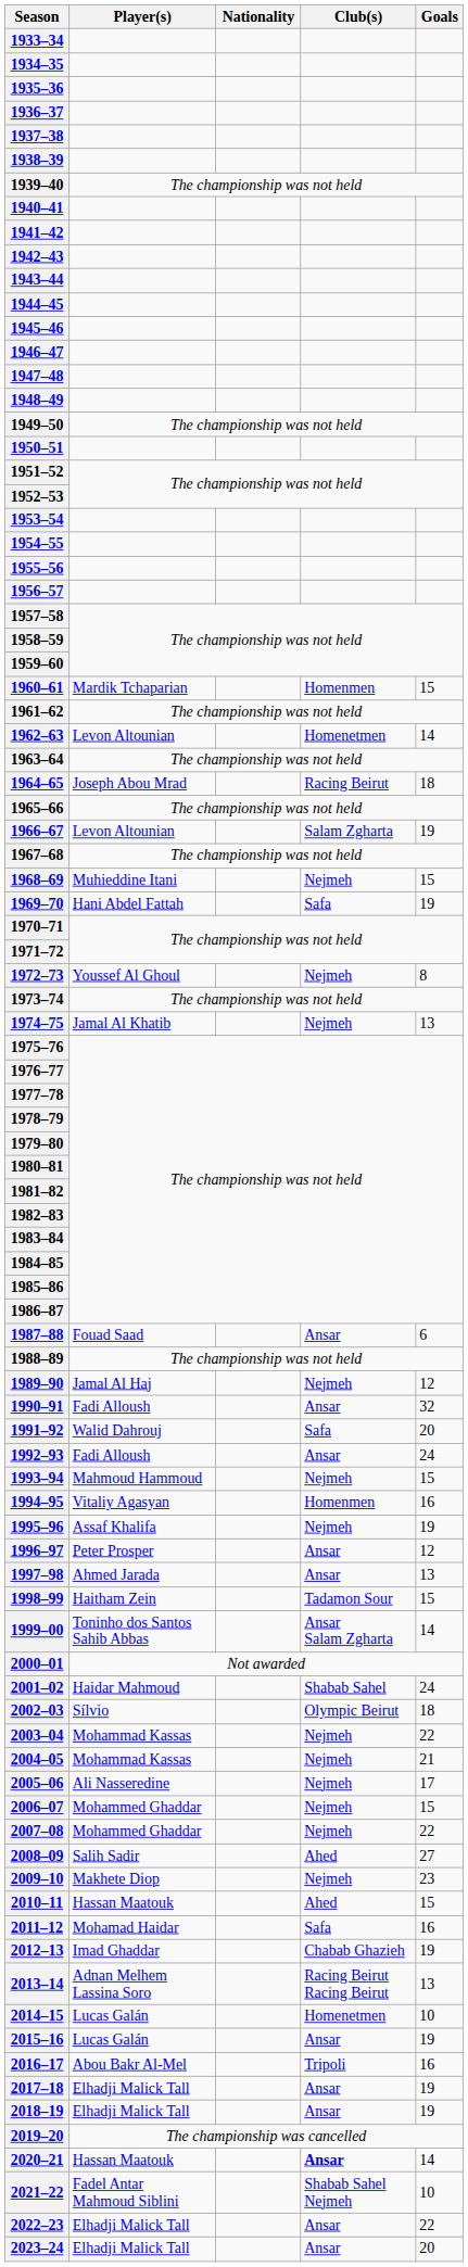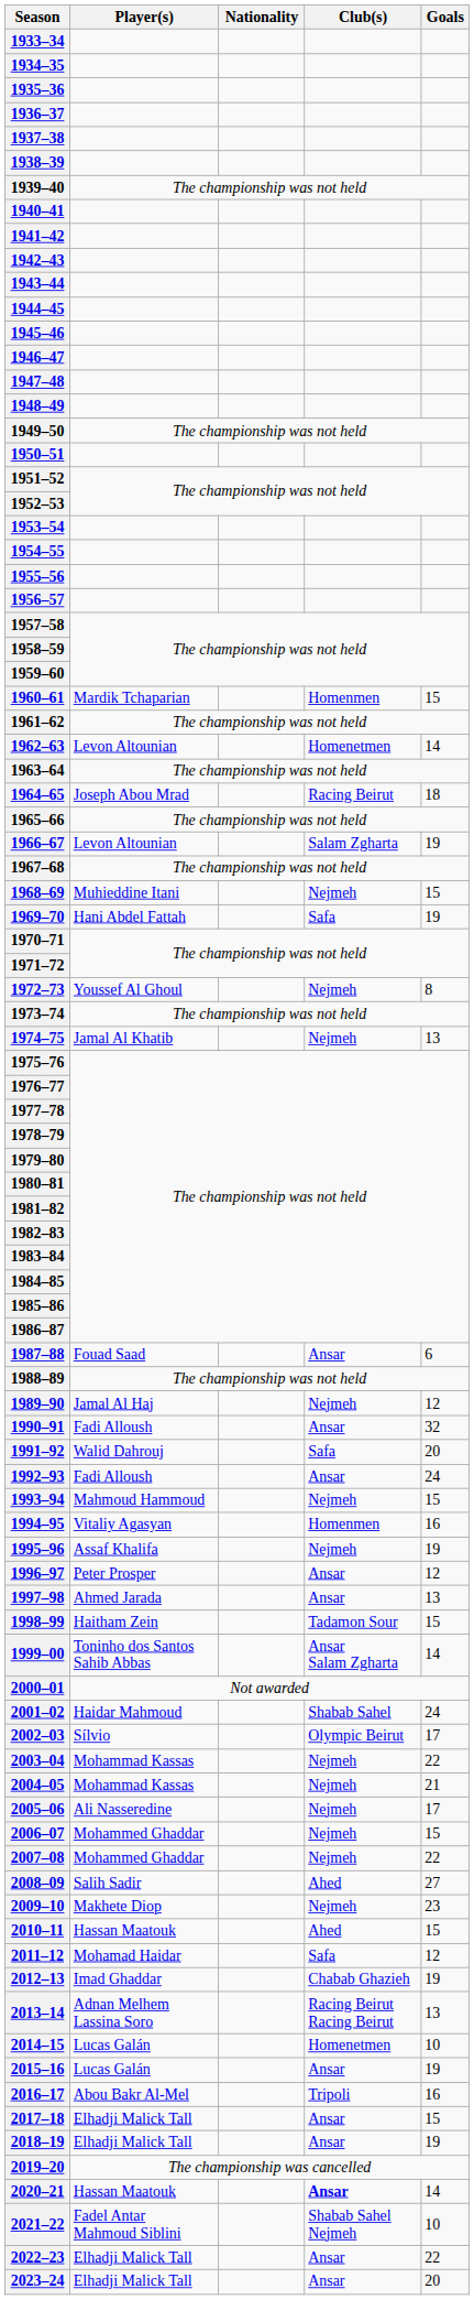 <table class="wikitable sortable" width="55%">
 <tr>
 <th>Season</th>
 <th>Player(s)</th>
 <th>Nationality</th>
 <th>Club(s)</th>
 <th>Goals</th>
 </tr>
 <tr>
 <th style="text-align:center"><a href='#'>1933–34</a></th>
 <td></td>
 <td></td>
 <td></td>
 <td></td>
 </tr>
 <tr>
 <th style="text-align:center"><a href='#'>1934–35</a></th>
 <td></td>
 <td></td>
 <td></td>
 <td></td>
 </tr>
 <tr>
 <th style="text-align:center"><a href='#'>1935–36</a></th>
 <td></td>
 <td></td>
 <td></td>
 <td></td>
 </tr>
 <tr>
 <th style="text-align:center"><a href='#'>1936–37</a></th>
 <td></td>
 <td></td>
 <td></td>
 <td></td>
 </tr>
 <tr>
 <th style="text-align:center"><a href='#'>1937–38</a></th>
 <td></td>
 <td></td>
 <td></td>
 <td></td>
 </tr>
 <tr>
 <th style="text-align:center"><a href='#'>1938–39</a></th>
 <td></td>
 <td></td>
 <td></td>
 <td></td>
 </tr>
 <tr align="center">
 <th>1939–40</th>
 <td colspan="4"><em>The championship was not held</em></td>
 </tr>
 <tr>
 <th style="text-align:center"><a href='#'>1940–41</a></th>
 <td></td>
 <td></td>
 <td></td>
 <td></td>
 </tr>
 <tr>
 <th style="text-align:center"><a href='#'>1941–42</a></th>
 <td></td>
 <td></td>
 <td></td>
 <td></td>
 </tr>
 <tr>
 <th style="text-align:center"><a href='#'>1942–43</a></th>
 <td></td>
 <td></td>
 <td></td>
 <td></td>
 </tr>
 <tr>
 <th style="text-align:center"><a href='#'>1943–44</a></th>
 <td></td>
 <td></td>
 <td></td>
 <td></td>
 </tr>
 <tr>
 <th style="text-align:center"><a href='#'>1944–45</a></th>
 <td></td>
 <td></td>
 <td></td>
 <td></td>
 </tr>
 <tr>
 <th style="text-align:center"><a href='#'>1945–46</a></th>
 <td></td>
 <td></td>
 <td></td>
 <td></td>
 </tr>
 <tr>
 <th style="text-align:center"><a href='#'>1946–47</a></th>
 <td></td>
 <td></td>
 <td></td>
 <td></td>
 </tr>
 <tr>
 <th style="text-align:center"><a href='#'>1947–48</a></th>
 <td></td>
 <td></td>
 <td></td>
 <td></td>
 </tr>
 <tr>
 <th style="text-align:center"><a href='#'>1948–49</a></th>
 <td></td>
 <td></td>
 <td></td>
 <td></td>
 </tr>
 <tr align="center">
 <th>1949–50</th>
 <td colspan="4"><em>The championship was not held</em></td>
 </tr>
 <tr>
 <th style="text-align:center"><a href='#'>1950–51</a></th>
 <td></td>
 <td></td>
 <td></td>
 <td></td>
 </tr>
 <tr align="center">
 <th>1951–52</th>
 <td colspan="4" rowspan="2"><em>The championship was not held</em></td>
 </tr>
 <tr align="center">
 <th>1952–53</th>
 </tr>
 <tr>
 <th style="text-align:center"><a href='#'>1953–54</a></th>
 <td></td>
 <td></td>
 <td></td>
 <td></td>
 </tr>
 <tr>
 <th style="text-align:center"><a href='#'>1954–55</a></th>
 <td></td>
 <td></td>
 <td></td>
 <td></td>
 </tr>
 <tr>
 <th style="text-align:center"><a href='#'>1955–56</a></th>
 <td></td>
 <td></td>
 <td></td>
 <td></td>
 </tr>
 <tr>
 <th style="text-align:center"><a href='#'>1956–57</a></th>
 <td></td>
 <td></td>
 <td></td>
 <td></td>
 </tr>
 <tr align="center">
 <th>1957–58</th>
 <td colspan="4" rowspan="3"><em>The championship was not held</em></td>
 </tr>
 <tr align="center">
 <th>1958–59</th>
 </tr>
 <tr align="center">
 <th>1959–60</th>
 </tr>
 <tr>
 <th style="text-align:center"><a href='#'>1960–61</a></th>
 <td><a href='#'>Mardik Tchaparian</a></td>
 <td></td>
 <td><a href='#'>Homenmen</a></td>
 <td>15</td>
 </tr>
 <tr align="center">
 <th>1961–62</th>
 <td colspan="4"><em>The championship was not held</em></td>
 </tr>
 <tr>
 <th style="text-align:center"><a href='#'>1962–63</a></th>
 <td><a href='#'>Levon Altounian</a></td>
 <td></td>
 <td><a href='#'>Homenetmen</a></td>
 <td>14</td>
 </tr>
 <tr align="center">
 <th>1963–64</th>
 <td colspan="4"><em>The championship was not held</em></td>
 </tr>
 <tr>
 <th style="text-align:center"><a href='#'>1964–65</a></th>
 <td><a href='#'>Joseph Abou Mrad</a></td>
 <td></td>
 <td><a href='#'>Racing Beirut</a></td>
 <td>18</td>
 </tr>
 <tr align="center">
 <th>1965–66</th>
 <td colspan="4"><em>The championship was not held</em></td>
 </tr>
 <tr>
 <th style="text-align:center"><a href='#'>1966–67</a></th>
 <td><a href='#'>Levon Altounian</a></td>
 <td></td>
 <td><a href='#'>Salam Zgharta</a></td>
 <td>19</td>
 </tr>
 <tr align="center">
 <th>1967–68</th>
 <td colspan="4"><em>The championship was not held</em></td>
 </tr>
 <tr>
 <th style="text-align:center"><a href='#'>1968–69</a></th>
 <td><a href='#'>Muhieddine Itani</a></td>
 <td></td>
 <td><a href='#'>Nejmeh</a></td>
 <td>15</td>
 </tr>
 <tr>
 <th style="text-align:center"><a href='#'>1969–70</a></th>
 <td><a href='#'>Hani Abdel Fattah</a></td>
 <td></td>
 <td><a href='#'>Safa</a></td>
 <td>19</td>
 </tr>
 <tr align="center">
 <th>1970–71</th>
 <td colspan="4" rowspan="2"><em>The championship was not held</em></td>
 </tr>
 <tr align="center">
 <th>1971–72</th>
 </tr>
 <tr>
 <th style="text-align:center"><a href='#'>1972–73</a></th>
 <td><a href='#'>Youssef Al Ghoul</a></td>
 <td></td>
 <td><a href='#'>Nejmeh</a></td>
 <td>8</td>
 </tr>
 <tr align="center">
 <th>1973–74</th>
 <td colspan="4"><em>The championship was not held</em></td>
 </tr>
 <tr>
 <th style="text-align:center"><a href='#'>1974–75</a></th>
 <td><a href='#'>Jamal Al Khatib</a></td>
 <td></td>
 <td><a href='#'>Nejmeh</a></td>
 <td>13</td>
 </tr>
 <tr align="center">
 <th>1975–76</th>
 <td colspan="4" rowspan="12"><em>The championship was not held</em></td>
 </tr>
 <tr align="center">
 <th>1976–77</th>
 </tr>
 <tr align="center">
 <th>1977–78</th>
 </tr>
 <tr align="center">
 <th>1978–79</th>
 </tr>
 <tr align="center">
 <th>1979–80</th>
 </tr>
 <tr align="center">
 <th>1980–81</th>
 </tr>
 <tr align="center">
 <th>1981–82</th>
 </tr>
 <tr align="center">
 <th>1982–83</th>
 </tr>
 <tr align="center">
 <th>1983–84</th>
 </tr>
 <tr align="center">
 <th>1984–85</th>
 </tr>
 <tr align="center">
 <th>1985–86</th>
 </tr>
 <tr align="center">
 <th>1986–87</th>
 </tr>
 <tr>
 <th style="text-align:center"><a href='#'>1987–88</a></th>
 <td><a href='#'>Fouad Saad</a></td>
 <td></td>
 <td><a href='#'>Ansar</a></td>
 <td>6</td>
 </tr>
 <tr align="center">
 <th style="text-align:center">1988–89</th>
 <td colspan="4"><em>The championship was not held</em></td>
 </tr>
 <tr>
 <th style="text-align:center"><a href='#'>1989–90</a></th>
 <td><a href='#'>Jamal Al Haj</a></td>
 <td></td>
 <td><a href='#'>Nejmeh</a></td>
 <td>12</td>
 </tr>
 <tr>
 <th style="text-align:center"><a href='#'>1990–91</a></th>
 <td><a href='#'>Fadi Alloush</a></td>
 <td></td>
 <td><a href='#'>Ansar</a></td>
 <td>32</td>
 </tr>
 <tr>
 <th style="text-align:center"><a href='#'>1991–92</a></th>
 <td><a href='#'>Walid Dahrouj</a></td>
 <td></td>
 <td><a href='#'>Safa</a></td>
 <td>20</td>
 </tr>
 <tr>
 <th style="text-align:center"><a href='#'>1992–93</a></th>
 <td><a href='#'>Fadi Alloush</a></td>
 <td></td>
 <td><a href='#'>Ansar</a></td>
 <td>24</td>
 </tr>
 <tr>
 <th style="text-align:center"><a href='#'>1993–94</a></th>
 <td><a href='#'>Mahmoud Hammoud</a></td>
 <td></td>
 <td><a href='#'>Nejmeh</a></td>
 <td>15</td>
 </tr>
 <tr>
 <th style="text-align:center"><a href='#'>1994–95</a></th>
 <td><a href='#'>Vitaliy Agasyan</a></td>
 <td></td>
 <td><a href='#'>Homenmen</a></td>
 <td>16</td>
 </tr>
 <tr>
 <th style="text-align:center"><a href='#'>1995–96</a></th>
 <td><a href='#'>Assaf Khalifa</a></td>
 <td></td>
 <td><a href='#'>Nejmeh</a></td>
 <td>19</td>
 </tr>
 <tr>
 <th style="text-align:center"><a href='#'>1996–97</a></th>
 <td><a href='#'>Peter Prosper</a></td>
 <td></td>
 <td><a href='#'>Ansar</a></td>
 <td>12</td>
 </tr>
 <tr>
 <th style="text-align:center"><a href='#'>1997–98</a></th>
 <td><a href='#'>Ahmed Jarada</a></td>
 <td></td>
 <td><a href='#'>Ansar</a></td>
 <td>13</td>
 </tr>
 <tr>
 <th style="text-align:center"><a href='#'>1998–99</a></th>
 <td><a href='#'>Haitham Zein</a></td>
 <td></td>
 <td><a href='#'>Tadamon Sour</a></td>
 <td>15</td>
 </tr>
 <tr>
 <th style="text-align:center"><a href='#'>1999–00</a></th>
 <td><a href='#'>Toninho dos Santos</a><br><a href='#'>Sahib Abbas</a></td>
 <td><br></td>
 <td><a href='#'>Ansar</a><br><a href='#'>Salam Zgharta</a></td>
 <td>14</td>
 </tr>
 <tr align="center">
 <th><a href='#'>2000–01</a></th>
 <td colspan="4"><em>Not awarded</em></td>
 </tr>
 <tr>
 <th style="text-align:center"><a href='#'>2001–02</a></th>
 <td><a href='#'>Haidar Mahmoud</a></td>
 <td></td>
 <td><a href='#'>Shabab Sahel</a></td>
 <td>24</td>
 </tr>
 <tr>
 <th style="text-align:center"><a href='#'>2002–03</a></th>
 <td><a href='#'>Sílvio</a></td>
 <td></td>
 <td><a href='#'>Olympic Beirut</a></td>
-<td>18</td>
+<td>17</td>
 </tr>
 <tr>
 <th style="text-align:center"><a href='#'>2003–04</a></th>
 <td><a href='#'>Mohammad Kassas</a></td>
 <td></td>
 <td><a href='#'>Nejmeh</a></td>
 <td>22</td>
 </tr>
 <tr>
 <th style="text-align:center"><a href='#'>2004–05</a></th>
 <td><a href='#'>Mohammad Kassas</a></td>
 <td></td>
 <td><a href='#'>Nejmeh</a></td>
 <td>21</td>
 </tr>
 <tr>
 <th style="text-align:center"><a href='#'>2005–06</a></th>
 <td><a href='#'>Ali Nasseredine</a></td>
 <td></td>
 <td><a href='#'>Nejmeh</a></td>
 <td>17</td>
 </tr>
 <tr>
 <th style="text-align:center"><a href='#'>2006–07</a></th>
 <td><a href='#'>Mohammed Ghaddar</a></td>
 <td></td>
 <td><a href='#'>Nejmeh</a></td>
 <td>15</td>
 </tr>
 <tr>
 <th style="text-align:center"><a href='#'>2007–08</a></th>
 <td><a href='#'>Mohammed Ghaddar</a></td>
 <td></td>
 <td><a href='#'>Nejmeh</a></td>
 <td>22</td>
 </tr>
 <tr>
 <th style="text-align:center"><a href='#'>2008–09</a></th>
 <td><a href='#'>Salih Sadir</a></td>
 <td></td>
 <td><a href='#'>Ahed</a></td>
 <td>27</td>
 </tr>
 <tr>
 <th style="text-align:center"><a href='#'>2009–10</a></th>
 <td><a href='#'>Makhete Diop</a></td>
 <td></td>
 <td><a href='#'>Nejmeh</a></td>
 <td>23</td>
 </tr>
 <tr>
 <th style="text-align:center"><a href='#'>2010–11</a></th>
 <td><a href='#'>Hassan Maatouk</a></td>
 <td></td>
 <td><a href='#'>Ahed</a></td>
 <td>15</td>
 </tr>
 <tr>
 <th style="text-align:center"><a href='#'>2011–12</a></th>
 <td><a href='#'>Mohamad Haidar</a></td>
 <td></td>
 <td><a href='#'>Safa</a></td>
-<td>16</td>
+<td>12</td>
 </tr>
 <tr>
 <th style="text-align:center"><a href='#'>2012–13</a></th>
 <td><a href='#'>Imad Ghaddar</a></td>
 <td></td>
 <td><a href='#'>Chabab Ghazieh</a></td>
 <td>19</td>
 </tr>
 <tr>
 <th style="text-align:center"><a href='#'>2013–14</a></th>
 <td><a href='#'>Adnan Melhem</a><br><a href='#'>Lassina Soro</a></td>
 <td><br></td>
 <td><a href='#'>Racing Beirut</a><br><a href='#'>Racing Beirut</a></td>
 <td>13</td>
 </tr>
 <tr>
 <th style="text-align:center"><a href='#'>2014–15</a></th>
 <td><a href='#'>Lucas Galán</a></td>
 <td></td>
 <td><a href='#'>Homenetmen</a></td>
 <td>10</td>
 </tr>
 <tr>
 <th style="text-align:center"><a href='#'>2015–16</a></th>
 <td><a href='#'>Lucas Galán</a></td>
 <td></td>
 <td><a href='#'>Ansar</a></td>
 <td>19</td>
 </tr>
 <tr>
 <th style="text-align:center"><a href='#'>2016–17</a></th>
 <td><a href='#'>Abou Bakr Al-Mel</a></td>
 <td></td>
 <td><a href='#'>Tripoli</a></td>
 <td>16</td>
 </tr>
 <tr>
 <th style="text-align:center"><a href='#'>2017–18</a></th>
 <td><a href='#'>Elhadji Malick Tall</a></td>
 <td></td>
 <td><a href='#'>Ansar</a></td>
-<td>19</td>
+<td>15</td>
 </tr>
 <tr>
 <th style="text-align:center"><a href='#'>2018–19</a></th>
 <td><a href='#'>Elhadji Malick Tall</a></td>
 <td></td>
 <td><a href='#'>Ansar</a></td>
 <td>19</td>
 </tr>
 <tr align="center">
 <th style="text-align:center"><a href='#'>2019–20</a></th>
 <td colspan="4"><em>The championship was cancelled</em></td>
 </tr>
 <tr>
 <th style="text-align:center"><a href='#'>2020–21</a></th>
 <td><a href='#'>Hassan Maatouk</a></td>
 <td></td>
 <td><strong><a href='#'>Ansar</a></strong></td>
 <td>14</td>
 </tr>
 <tr>
 <th style="text-align:center"><a href='#'>2021–22</a></th>
 <td><a href='#'>Fadel Antar</a><br><a href='#'>Mahmoud Siblini</a></td>
 <td><br></td>
 <td><a href='#'>Shabab Sahel</a><br><a href='#'>Nejmeh</a></td>
 <td>10</td>
 </tr>
 <tr>
 <th style="text-align:center"><a href='#'>2022–23</a></th>
 <td><a href='#'>Elhadji Malick Tall</a></td>
 <td></td>
 <td><a href='#'>Ansar</a></td>
 <td>22</td>
 </tr>
 <tr>
 <th style="text-align:center"><a href='#'>2023–24</a></th>
 <td><a href='#'>Elhadji Malick Tall</a></td>
 <td></td>
 <td><a href='#'>Ansar</a></td>
 <td>20</td>
 </tr>
 </table>
